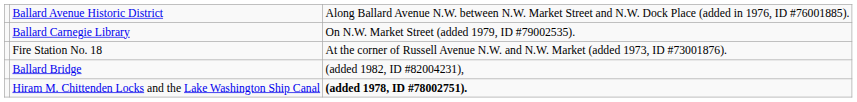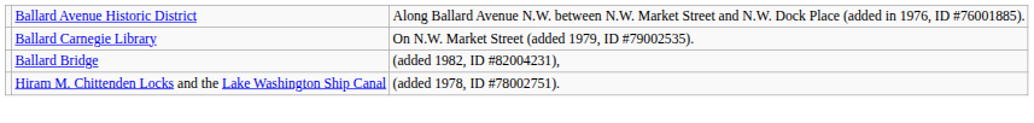 <table class=wikitable>
 <tr>
 <td></td>
 <td><a href='#'>Ballard Avenue Historic District</a></td>
 <td>Along Ballard Avenue N.W. between N.W. Market Street and N.W. Dock Place (added in 1976, ID #76001885).</td>
 </tr>
 <tr>
 <td></td>
 <td><a href='#'>Ballard Carnegie Library</a></td>
 <td>On N.W. Market Street (added 1979, ID #79002535).</td>
 </tr>
 <tr>
 <td></td>
-<td>Fire Station No. 18</td>
-<td>At the corner of Russell Avenue N.W. and N.W. Market (added 1973, ID #73001876).</td>
-</tr>
-<tr>
-<td></td>
 <td><a href='#'>Ballard Bridge</a></td>
 <td>(added 1982, ID #82004231),</td>
 </tr>
 <tr>
 <td></td>
 <td><a href='#'>Hiram M. Chittenden Locks</a> and the <a href='#'>Lake Washington Ship Canal</a></td>
-<td><strong>(added 1978, ID #78002751).</strong></td>
+<td>(added 1978, ID #78002751).</td>
 </tr>
 </table>
